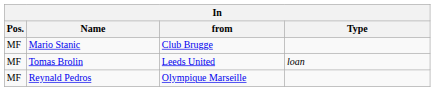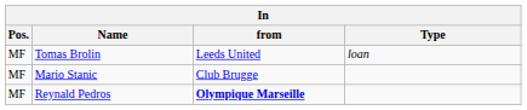 <table class="wikitable" style="font-size:90%;width:99%;">
 <tr>
 <th colspan="4">In</th>
 </tr>
 <tr>
 <th width=3%>Pos.</th>
 <th width=32%>Name</th>
 <th width=30%>from</th>
 <th width=35%>Type</th>
 </tr>
 <tr>
 <td>MF</td>
+<td><a href='#'>Tomas Brolin</a></td>
+<td><a href='#'>Leeds United</a></td>
+<td><em>loan</em></td>
+</tr>
+<tr>
+<td>MF</td>
 <td><a href='#'>Mario Stanic</a></td>
 <td><a href='#'>Club Brugge</a></td>
 <td></td>
 </tr>
 <tr>
 <td>MF</td>
-<td><a href='#'>Tomas Brolin</a></td>
-<td><a href='#'>Leeds United</a></td>
-<td><em>loan</em></td>
-</tr>
-<tr>
-<td>MF</td>
 <td><a href='#'>Reynald Pedros</a></td>
-<td><a href='#'>Olympique Marseille</a></td>
+<td><strong><a href='#'>Olympique Marseille</a></strong></td>
 <td></td>
 </tr>
 </table>
